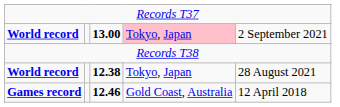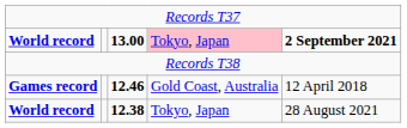 <table class="wikitable">
 <tr>
 <td colspan=5 align=center><em><a href='#'>Records T37</a></em></td>
 </tr>
 <tr>
 <td><a href='#'><strong>World record</strong></a></td>
 <td></td>
 <td><strong>13.00</strong></td>
 <td style="background: pink;"><a href='#'>Tokyo</a>, <a href='#'>Japan</a></td>
-<td>2 September 2021</td>
+<td><strong>2 September 2021</strong></td>
 </tr>
 <tr>
 <td colspan=5 align=center><em><a href='#'>Records T38</a></em></td>
+</tr>
+<tr>
+<td><a href='#'><strong>Games record</strong></a></td>
+<td></td>
+<td><strong>12.46</strong></td>
+<td><a href='#'>Gold Coast</a>, <a href='#'>Australia</a></td>
+<td>12 April 2018</td>
 </tr>
 <tr>
 <td><a href='#'><strong>World record</strong></a></td>
 <td></td>
 <td><strong>12.38</strong></td>
 <td><a href='#'>Tokyo</a>, <a href='#'>Japan</a></td>
 <td>28 August 2021</td>
 </tr>
-<tr>
-<td><a href='#'><strong>Games record</strong></a></td>
-<td></td>
-<td><strong>12.46</strong></td>
-<td><a href='#'>Gold Coast</a>, <a href='#'>Australia</a></td>
-<td>12 April 2018</td>
-</tr>
 </table>
